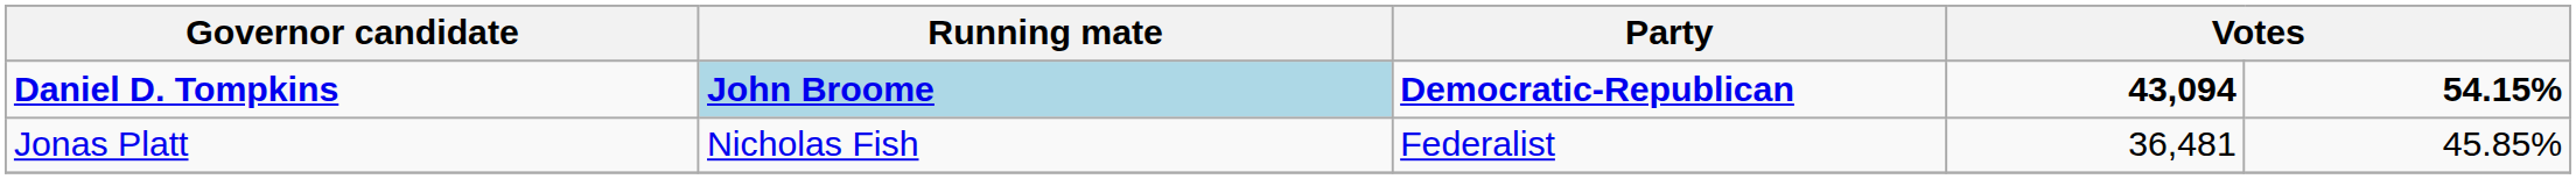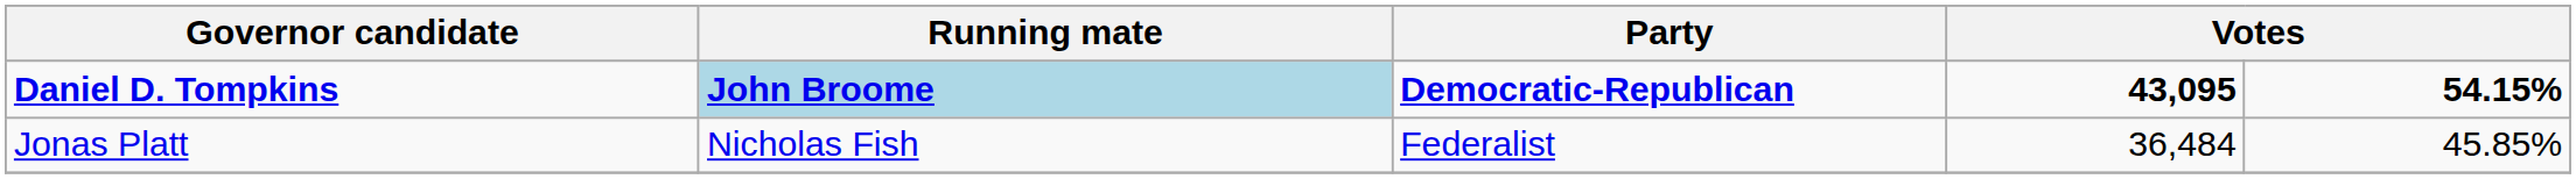 <table class=wikitable>
 <tr bgcolor=lightgrey>
 <th width="20%">Governor candidate</th>
 <th width="20%">Running mate</th>
 <th width="16%">Party</th>
 <th width="18%" colspan="2">Votes</th>
 </tr>
 <tr>
 <td><strong><a href='#'>Daniel D. Tompkins</a></strong></td>
 <td style="background: lightblue;"><strong><a href='#'>John Broome</a></strong></td>
 <td><strong><a href='#'>Democratic-Republican</a></strong></td>
-<td align="right"><strong>43,094</strong></td>
+<td align="right"><strong>43,095</strong></td>
 <td align="right"><strong>54.15%</strong></td>
 </tr>
 <tr>
 <td><a href='#'>Jonas Platt</a></td>
 <td><a href='#'>Nicholas Fish</a></td>
 <td><a href='#'>Federalist</a></td>
-<td align="right">36,481</td>
+<td align="right">36,484</td>
 <td align="right">45.85%</td>
 </tr>
 <tr>
 </tr>
 </table>
